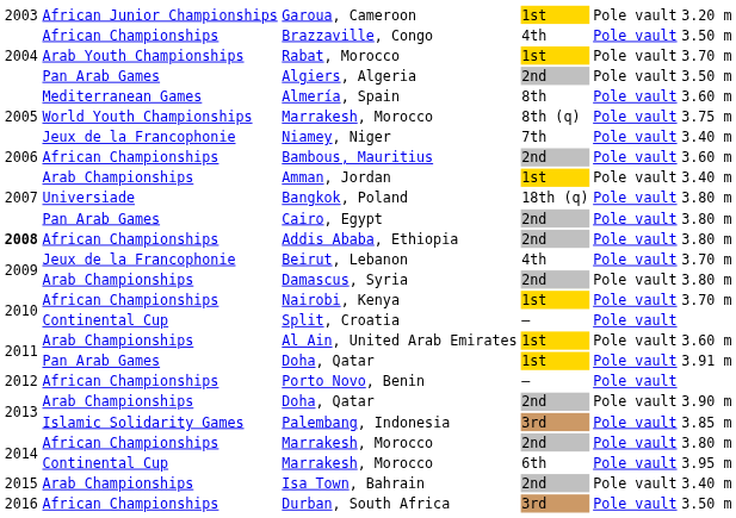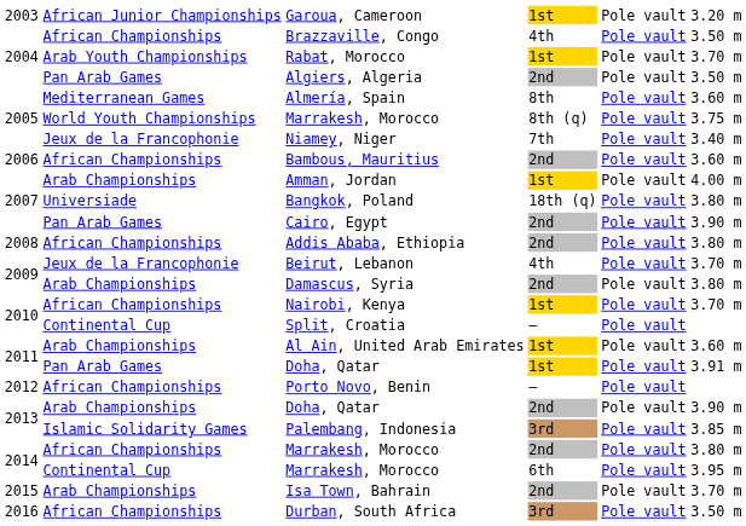 <table>
 <tr>
 <td>2003</td>
 <td><a href='#'>African Junior Championships</a></td>
 <td><a href='#'>Garoua</a>, Cameroon</td>
 <td bgcolor=gold>1st</td>
 <td>Pole vault</td>
 <td>3.20 m</td>
 </tr>
 <tr>
 <td rowspan=3>2004</td>
 <td><a href='#'>African Championships</a></td>
 <td><a href='#'>Brazzaville</a>, Congo</td>
 <td>4th</td>
 <td><a href='#'>Pole vault</a></td>
 <td>3.50 m</td>
 </tr>
 <tr>
 <td><a href='#'>Arab Youth Championships</a></td>
 <td><a href='#'>Rabat</a>, Morocco</td>
 <td bgcolor=gold>1st</td>
 <td>Pole vault</td>
 <td>3.70 m</td>
 </tr>
 <tr>
 <td><a href='#'>Pan Arab Games</a></td>
 <td><a href='#'>Algiers</a>, Algeria</td>
 <td bgcolor=silver>2nd</td>
 <td>Pole vault</td>
 <td>3.50 m</td>
 </tr>
 <tr>
 <td rowspan=3>2005</td>
 <td><a href='#'>Mediterranean Games</a></td>
 <td><a href='#'>Almería</a>, Spain</td>
 <td>8th</td>
 <td><a href='#'>Pole vault</a></td>
 <td>3.60 m</td>
 </tr>
 <tr>
 <td><a href='#'>World Youth Championships</a></td>
 <td><a href='#'>Marrakesh</a>, Morocco</td>
 <td>8th (q)</td>
 <td><a href='#'>Pole vault</a></td>
 <td>3.75 m</td>
 </tr>
 <tr>
 <td><a href='#'>Jeux de la Francophonie</a></td>
 <td><a href='#'>Niamey</a>, Niger</td>
 <td>7th</td>
 <td><a href='#'>Pole vault</a></td>
 <td>3.40 m</td>
 </tr>
 <tr>
 <td>2006</td>
 <td><a href='#'>African Championships</a></td>
 <td><a href='#'>Bambous, Mauritius</a></td>
 <td bgcolor=silver>2nd</td>
 <td><a href='#'>Pole vault</a></td>
 <td>3.60 m</td>
 </tr>
 <tr>
 <td rowspan=3>2007</td>
 <td><a href='#'>Arab Championships</a></td>
 <td><a href='#'>Amman</a>, Jordan</td>
 <td bgcolor=gold>1st</td>
 <td>Pole vault</td>
-<td>3.40 m</td>
+<td>4.00 m</td>
 </tr>
 <tr>
 <td><a href='#'>Universiade</a></td>
 <td><a href='#'>Bangkok</a>, Poland</td>
 <td>18th (q)</td>
 <td><a href='#'>Pole vault</a></td>
 <td>3.80 m</td>
 </tr>
 <tr>
 <td><a href='#'>Pan Arab Games</a></td>
 <td><a href='#'>Cairo</a>, Egypt</td>
 <td bgcolor=silver>2nd</td>
 <td><a href='#'>Pole vault</a></td>
-<td>3.80 m</td>
+<td>3.90 m</td>
 </tr>
 <tr>
-<td><strong>2008</strong></td>
+<td>2008</td>
 <td><a href='#'>African Championships</a></td>
 <td><a href='#'>Addis Ababa</a>, Ethiopia</td>
 <td bgcolor=silver>2nd</td>
 <td><a href='#'>Pole vault</a></td>
 <td>3.80 m</td>
 </tr>
 <tr>
 <td rowspan=2>2009</td>
 <td><a href='#'>Jeux de la Francophonie</a></td>
 <td><a href='#'>Beirut</a>, Lebanon</td>
 <td>4th</td>
 <td><a href='#'>Pole vault</a></td>
 <td>3.70 m</td>
 </tr>
 <tr>
 <td><a href='#'>Arab Championships</a></td>
 <td><a href='#'>Damascus</a>, Syria</td>
 <td bgcolor=silver>2nd</td>
 <td>Pole vault</td>
 <td>3.80 m</td>
 </tr>
 <tr>
 <td rowspan=2>2010</td>
 <td><a href='#'>African Championships</a></td>
 <td><a href='#'>Nairobi</a>, Kenya</td>
 <td bgcolor=gold>1st</td>
 <td><a href='#'>Pole vault</a></td>
 <td>3.70 m</td>
 </tr>
 <tr>
 <td><a href='#'>Continental Cup</a></td>
 <td><a href='#'>Split</a>, Croatia</td>
 <td>—</td>
 <td><a href='#'>Pole vault</a></td>
 <td></td>
 </tr>
 <tr>
 <td rowspan=2>2011</td>
 <td><a href='#'>Arab Championships</a></td>
 <td><a href='#'>Al Ain</a>, United Arab Emirates</td>
 <td bgcolor=gold>1st</td>
 <td>Pole vault</td>
 <td>3.60 m</td>
 </tr>
 <tr>
 <td><a href='#'>Pan Arab Games</a></td>
 <td><a href='#'>Doha</a>, Qatar</td>
 <td bgcolor=gold>1st</td>
 <td><a href='#'>Pole vault</a></td>
 <td>3.91 m</td>
 </tr>
 <tr>
 <td>2012</td>
 <td><a href='#'>African Championships</a></td>
 <td><a href='#'>Porto Novo</a>, Benin</td>
 <td>—</td>
 <td><a href='#'>Pole vault</a></td>
 <td></td>
 </tr>
 <tr>
 <td rowspan=2>2013</td>
 <td><a href='#'>Arab Championships</a></td>
 <td><a href='#'>Doha</a>, Qatar</td>
 <td bgcolor=silver>2nd</td>
 <td>Pole vault</td>
 <td>3.90 m</td>
 </tr>
 <tr>
 <td><a href='#'>Islamic Solidarity Games</a></td>
 <td><a href='#'>Palembang</a>, Indonesia</td>
 <td bgcolor=cc9966>3rd</td>
 <td><a href='#'>Pole vault</a></td>
 <td>3.85 m</td>
 </tr>
 <tr>
 <td rowspan=2>2014</td>
 <td><a href='#'>African Championships</a></td>
 <td><a href='#'>Marrakesh</a>, Morocco</td>
 <td bgcolor=silver>2nd</td>
 <td><a href='#'>Pole vault</a></td>
 <td>3.80 m</td>
 </tr>
 <tr>
 <td><a href='#'>Continental Cup</a></td>
 <td><a href='#'>Marrakesh</a>, Morocco</td>
 <td>6th</td>
 <td><a href='#'>Pole vault</a></td>
 <td>3.95 m</td>
 </tr>
 <tr>
 <td>2015</td>
 <td><a href='#'>Arab Championships</a></td>
 <td><a href='#'>Isa Town</a>, Bahrain</td>
 <td bgcolor=silver>2nd</td>
 <td>Pole vault</td>
-<td>3.40 m</td>
+<td>3.70 m</td>
 </tr>
 <tr>
 <td>2016</td>
 <td><a href='#'>African Championships</a></td>
 <td><a href='#'>Durban</a>, South Africa</td>
 <td bgcolor=cc9966>3rd</td>
 <td><a href='#'>Pole vault</a></td>
 <td>3.50 m</td>
 </tr>
 </table>
